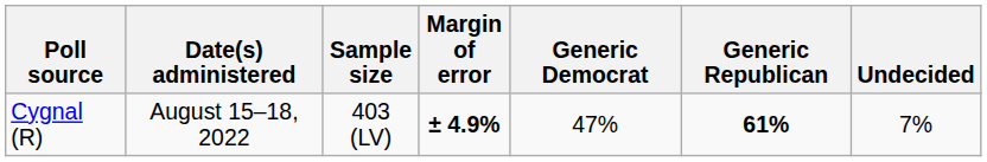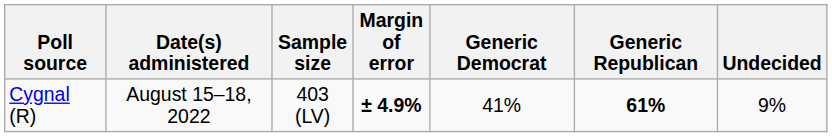 <table class="wikitable" style="font-size:90%;text-align:center;">
 <tr valign=bottom>
 <th>Poll source</th>
 <th>Date(s)<br>administered</th>
 <th>Sample<br>size</th>
 <th>Margin<br>of error</th>
 <th style="width:100px;">Generic<br>Democrat</th>
 <th style="width:100px;">Generic<br>Republican</th>
 <th>Undecided</th>
 </tr>
 <tr>
 <td style="text-align:left;"><a href='#'>Cygnal</a> (R)</td>
 <td>August 15–18, 2022</td>
 <td>403 (LV)</td>
 <td><strong>± 4.9%</strong></td>
-<td>47%</td>
+<td>41%</td>
 <td><strong>61%</strong></td>
-<td>7%</td>
+<td>9%</td>
 </tr>
 </table>
